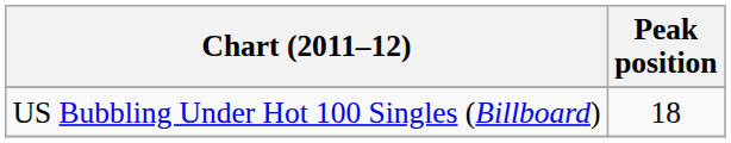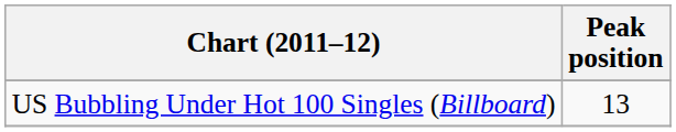 <table class="wikitable sortable">
 <tr>
 <th scope="col">Chart (2011–12)</th>
 <th scope="col">Peak<br>position</th>
 </tr>
 <tr>
 </tr>
 <tr>
 </tr>
 <tr>
 </tr>
 <tr>
 <td>US <a href='#'>Bubbling Under Hot 100 Singles</a> (<em><a href='#'>Billboard</a></em>)</td>
-<td style="text-align:center;">18</td>
+<td style="text-align:center;">13</td>
 </tr>
 <tr>
 </tr>
 <tr>
 </tr>
 </table>
